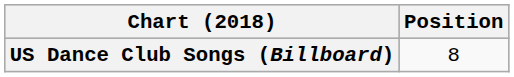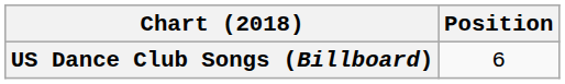 <table class="wikitable plainrowheaders" style="text-align:center">
 <tr>
 <th scope="col">Chart (2018)</th>
 <th scope="col">Position</th>
 </tr>
 <tr>
 <th scope="row">US Dance Club Songs (<em>Billboard</em>)</th>
-<td>8</td>
+<td>6</td>
 </tr>
 </table>
